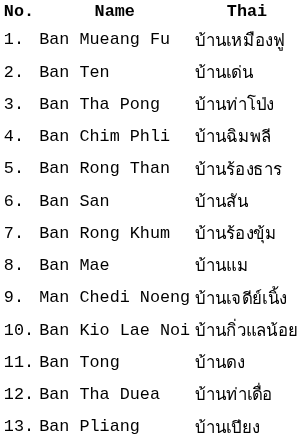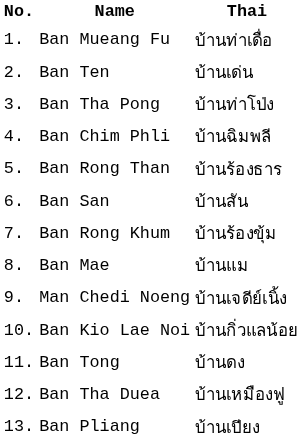 <table>
 <tr>
 <th>No.</th>
 <th>Name</th>
 <th>Thai</th>
 </tr>
 <tr>
 <td>1.</td>
 <td>Ban Mueang Fu</td>
-<td>บ้านเหมืองฟู</td>
+<td>บ้านท่าเดื่อ</td>
 </tr>
 <tr>
 <td>2.</td>
 <td>Ban Ten</td>
 <td>บ้านเด่น</td>
 </tr>
 <tr>
 <td>3.</td>
 <td>Ban Tha Pong</td>
 <td>บ้านท่าโป่ง</td>
 </tr>
 <tr>
 <td>4.</td>
 <td>Ban Chim Phli</td>
 <td>บ้านฉิมพลี</td>
 </tr>
 <tr>
 <td>5.</td>
 <td>Ban Rong Than</td>
 <td>บ้านร้องธาร</td>
 </tr>
 <tr>
 <td>6.</td>
 <td>Ban San</td>
 <td>บ้านสัน</td>
 </tr>
 <tr>
 <td>7.</td>
 <td>Ban Rong Khum</td>
 <td>บ้านร้องขุ้ม</td>
 </tr>
 <tr>
 <td>8.</td>
 <td>Ban Mae</td>
 <td>บ้านแม</td>
 </tr>
 <tr>
 <td>9.</td>
 <td>Man Chedi Noeng</td>
 <td>บ้านเจดีย์เนิ้ง</td>
 </tr>
 <tr>
 <td>10.</td>
 <td>Ban Kio Lae Noi</td>
 <td>บ้านกิ่วแลน้อย</td>
 </tr>
 <tr>
 <td>11.</td>
 <td>Ban Tong</td>
 <td>บ้านดง</td>
 </tr>
 <tr>
 <td>12.</td>
 <td>Ban Tha Duea</td>
-<td>บ้านท่าเดื่อ</td>
+<td>บ้านเหมืองฟู</td>
 </tr>
 <tr>
 <td>13.</td>
 <td>Ban Pliang</td>
 <td>บ้านเปียง</td>
 </tr>
 </table>
